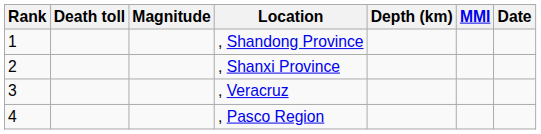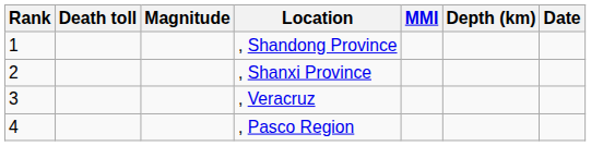 <table class="sortable wikitable" style="font-size:100%;">
 <tr>
 <th>Rank</th>
 <th>Death toll</th>
 <th>Magnitude</th>
 <th>Location</th>
+<th><a href='#'>MMI</a></th>
 <th>Depth (km)</th>
-<th><a href='#'>MMI</a></th>
 <th>Date</th>
 </tr>
 <tr>
 <td>1</td>
 <td></td>
 <td></td>
 <td>, <a href='#'>Shandong Province</a></td>
 <td></td>
 <td></td>
 <td></td>
 </tr>
 <tr>
 <td>2</td>
 <td></td>
 <td></td>
 <td>, <a href='#'>Shanxi Province</a></td>
 <td></td>
 <td></td>
 <td></td>
 </tr>
 <tr>
 <td>3</td>
 <td></td>
 <td></td>
 <td>, <a href='#'>Veracruz</a></td>
 <td></td>
 <td></td>
 <td></td>
 </tr>
 <tr>
 <td>4</td>
 <td></td>
 <td></td>
 <td>, <a href='#'>Pasco Region</a></td>
 <td></td>
 <td></td>
 <td></td>
 </tr>
 </table>
